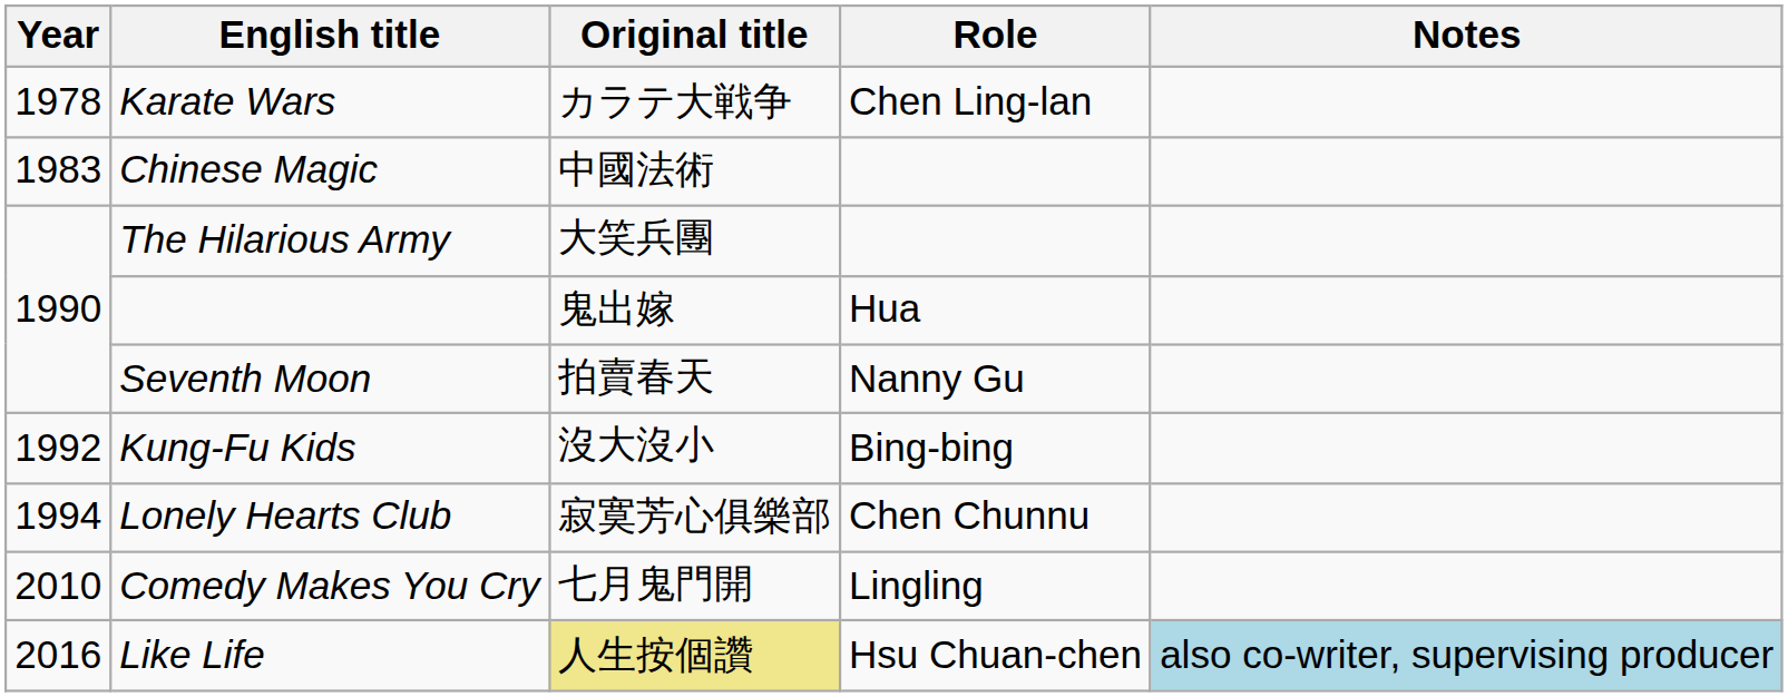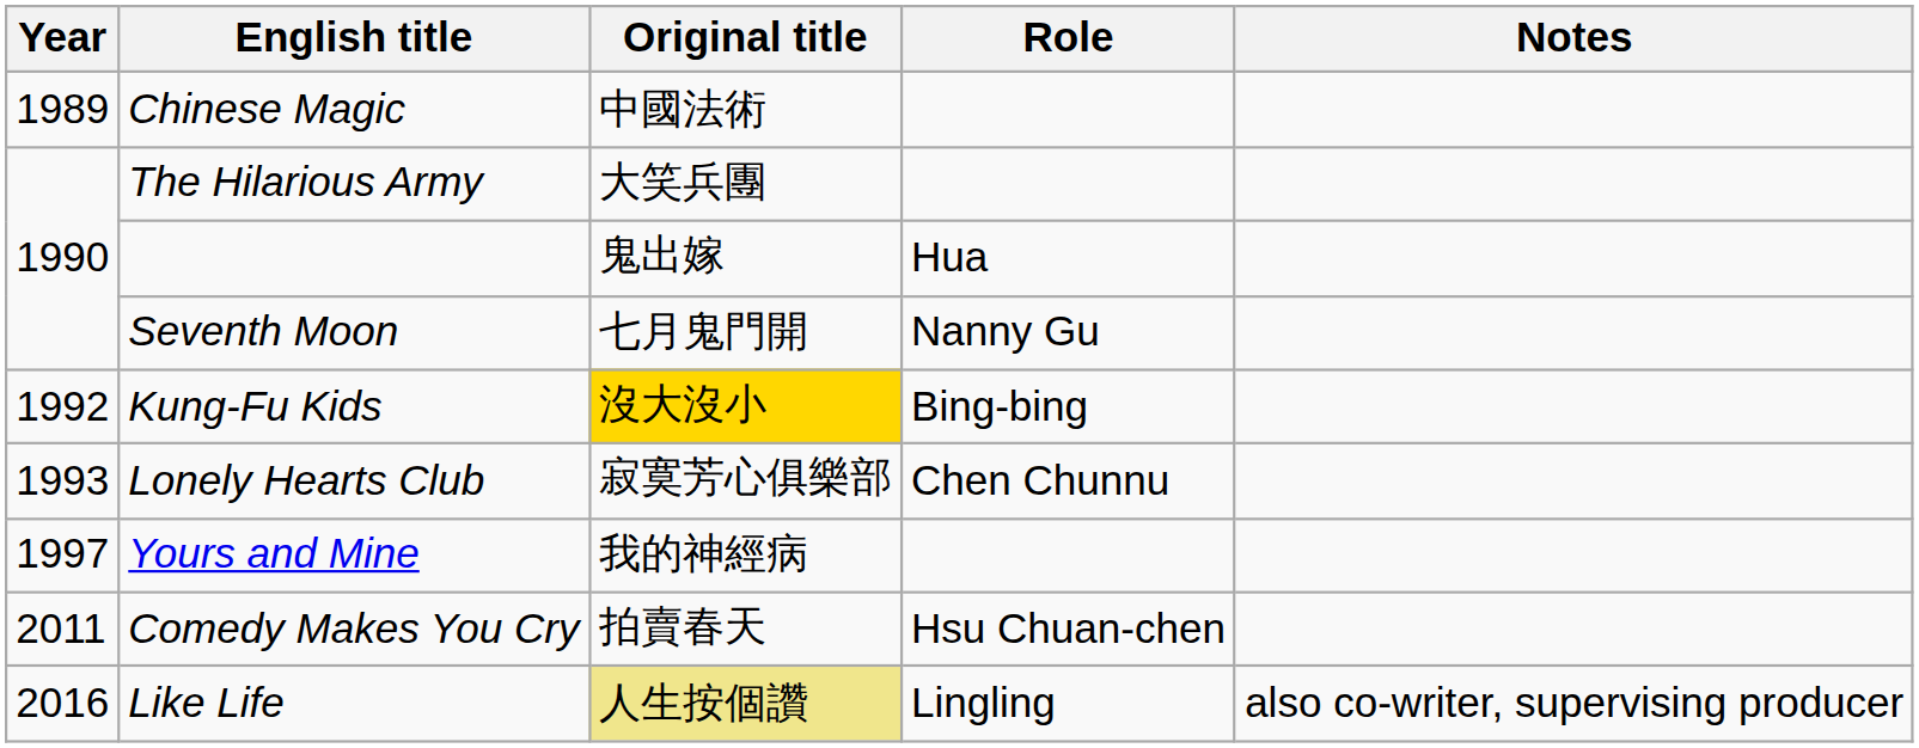 <table class="wikitable sortable">
 <tr>
 <th>Year</th>
 <th>English title</th>
 <th>Original title</th>
 <th>Role</th>
 <th class="unsortable">Notes</th>
 </tr>
 <tr>
-<td>1978</td>
-<td><em>Karate Wars</em></td>
-<td>カラテ大戦争</td>
-<td>Chen Ling-lan</td>
-<td></td>
-</tr>
-<tr>
-<td>1983</td>
+<td>1989</td>
 <td><em>Chinese Magic</em></td>
 <td>中國法術</td>
 <td></td>
 <td></td>
 </tr>
 <tr>
 <td rowspan=3>1990</td>
 <td><em>The Hilarious Army</em></td>
 <td>大笑兵團</td>
 <td></td>
 <td></td>
 </tr>
 <tr>
 <td><em></em></td>
 <td>鬼出嫁</td>
 <td>Hua</td>
 <td></td>
 </tr>
 <tr>
 <td><em>Seventh Moon</em></td>
-<td>拍賣春天</td>
+<td>七月鬼門開</td>
 <td>Nanny Gu</td>
 <td></td>
 </tr>
 <tr>
 <td>1992</td>
 <td><em>Kung-Fu Kids</em></td>
-<td>沒大沒小</td>
+<td style="background: gold;">沒大沒小</td>
 <td>Bing-bing</td>
 <td></td>
 </tr>
 <tr>
-<td>1994</td>
+<td>1993</td>
 <td><em>Lonely Hearts Club</em></td>
 <td>寂寞芳心俱樂部</td>
 <td>Chen Chunnu</td>
 <td></td>
 </tr>
 <tr>
-<td>2010</td>
+<td>1997</td>
+<td><em><a href='#'>Yours and Mine</a></em></td>
+<td>我的神經病</td>
+<td></td>
+<td></td>
+</tr>
+<tr>
+<td>2011</td>
 <td><em>Comedy Makes You Cry</em></td>
-<td>七月鬼門開</td>
-<td>Lingling</td>
+<td>拍賣春天</td>
+<td>Hsu Chuan-chen</td>
 <td></td>
 </tr>
 <tr>
 <td>2016</td>
 <td><em>Like Life</em></td>
 <td style="background: khaki;">人生按個讚</td>
-<td>Hsu Chuan-chen</td>
-<td style="background: lightblue;">also co-writer, supervising producer</td>
+<td>Lingling</td>
+<td>also co-writer, supervising producer</td>
 </tr>
 </table>
